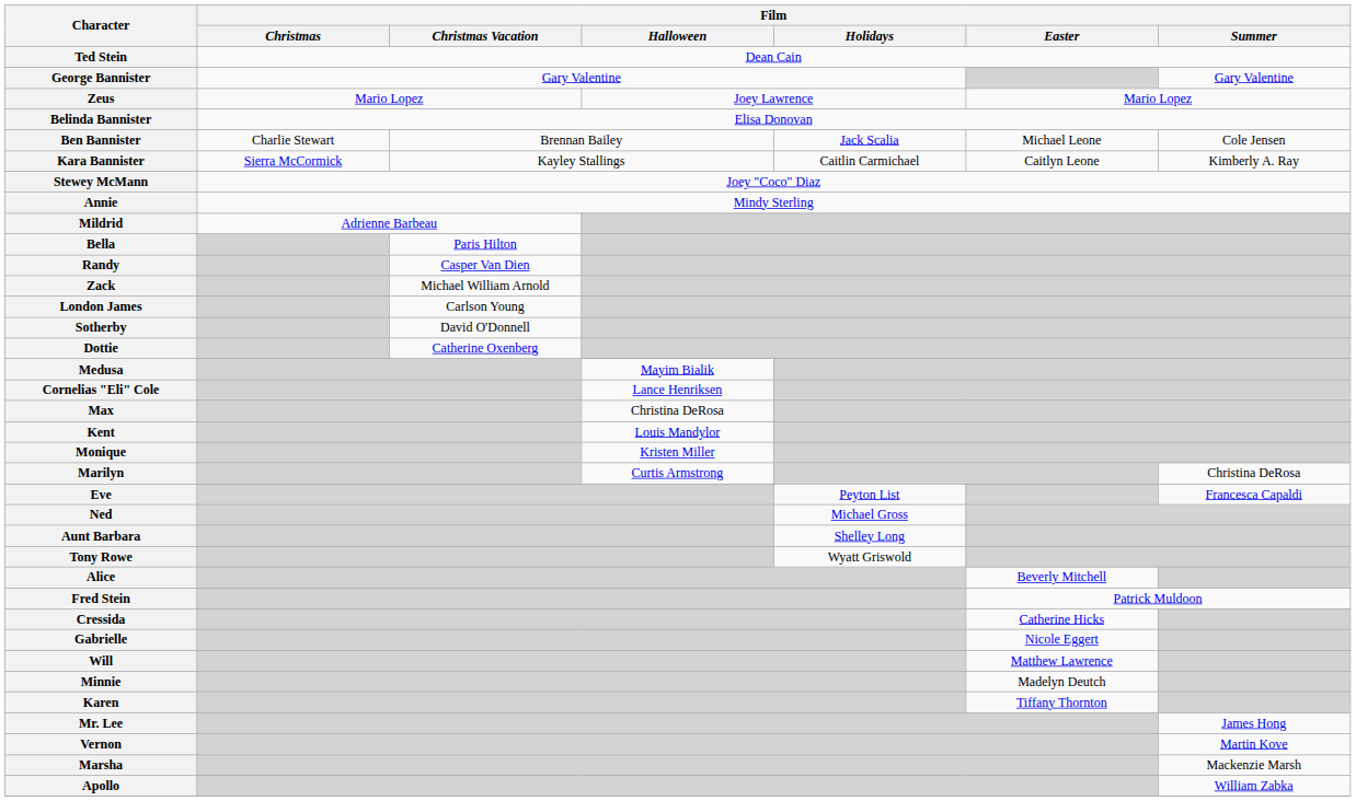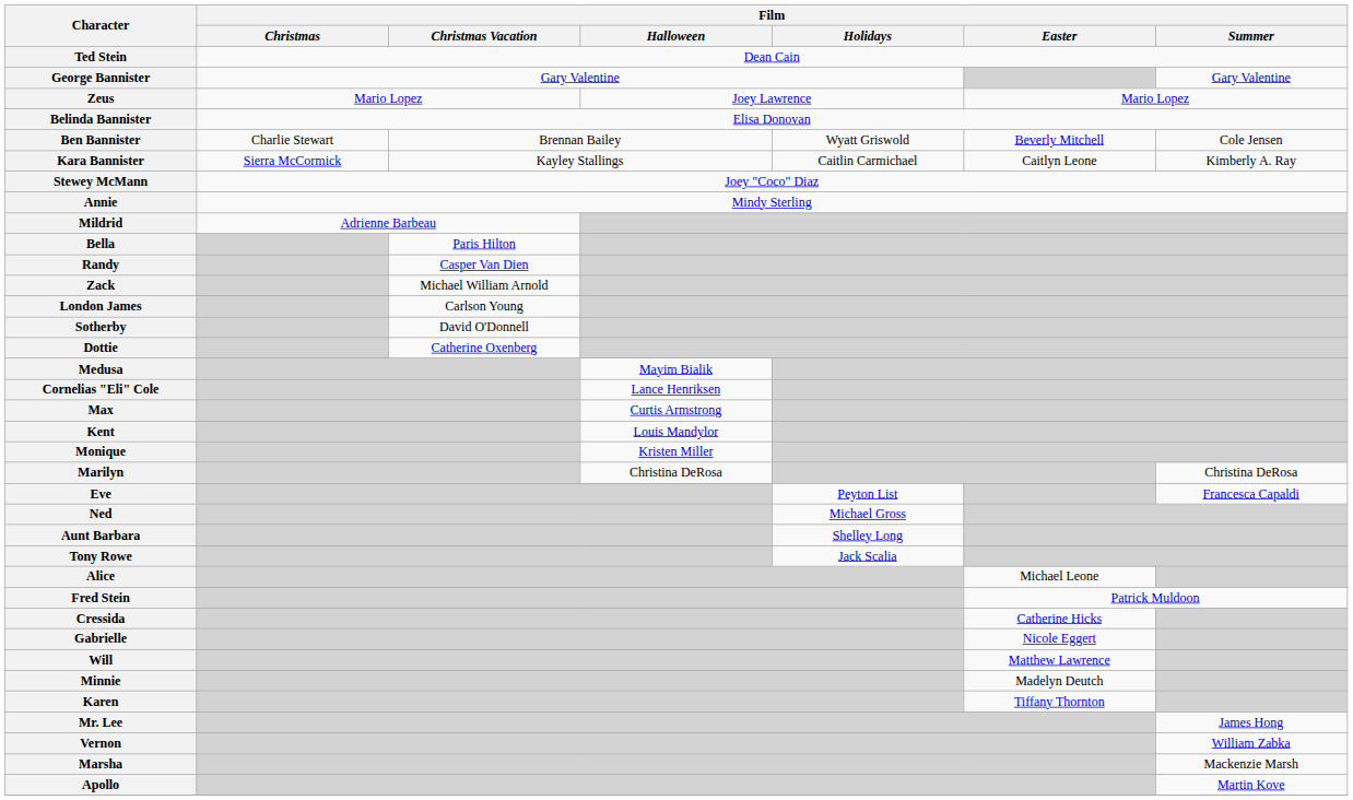 <table class="wikitable" style="text-align:center;">
 <tr>
 <th rowspan="2" style="width:10%;">Character</th>
 <th colspan=6>Film</th>
 </tr>
 <tr>
 <th style="width:10%;"><em>Christmas</em></th>
 <th style="width:10%;"><em>Christmas Vacation</em></th>
 <th style="width:10%;"><em>Halloween</em></th>
 <th style="width:10%;"><em>Holidays</em></th>
 <th style="width:10%;"><em>Easter</em></th>
 <th style="width:10%;"><em>Summer</em></th>
 </tr>
 <tr>
 <th>Ted Stein</th>
 <td colspan="6"><a href='#'>Dean Cain</a></td>
 </tr>
 <tr>
 <th>George Bannister</th>
 <td colspan="4"><a href='#'>Gary Valentine</a></td>
 <td style="background:#d3d3d3;"></td>
 <td colspan="1"><a href='#'>Gary Valentine</a></td>
 </tr>
 <tr>
 <th>Zeus</th>
 <td colspan="2"><a href='#'>Mario Lopez</a></td>
 <td colspan="2"><a href='#'>Joey Lawrence</a></td>
 <td colspan="2"><a href='#'>Mario Lopez</a></td>
 </tr>
 <tr>
 <th>Belinda Bannister</th>
 <td colspan="6"><a href='#'>Elisa Donovan</a></td>
 </tr>
 <tr>
 <th>Ben Bannister</th>
 <td colspan="1">Charlie Stewart</td>
 <td colspan="2">Brennan Bailey</td>
-<td><a href='#'>Jack Scalia</a></td>
-<td colspan="1">Michael Leone</td>
+<td colspan="1">Wyatt Griswold</td>
+<td><a href='#'>Beverly Mitchell</a></td>
 <td colspan="1">Cole Jensen</td>
 </tr>
 <tr>
 <th>Kara Bannister</th>
 <td colspan="1"><a href='#'>Sierra McCormick</a></td>
 <td colspan="2">Kayley Stallings</td>
 <td colspan="1">Caitlin Carmichael</td>
 <td colspan="1">Caitlyn Leone</td>
 <td>Kimberly A. Ray</td>
 </tr>
 <tr>
 <th>Stewey McMann</th>
 <td colspan="6"><a href='#'>Joey "Coco" Diaz</a></td>
 </tr>
 <tr>
 <th>Annie</th>
 <td colspan="6"><a href='#'>Mindy Sterling</a></td>
 </tr>
 <tr>
 <th>Mildrid</th>
 <td colspan="2"><a href='#'>Adrienne Barbeau</a></td>
 <td style="background: #D3D3D3;" colspan=4></td>
 </tr>
 <tr>
 <th>Bella</th>
 <td style="background: #D3D3D3;" colspan=1></td>
 <td colspan="1"><a href='#'>Paris Hilton</a></td>
 <td style="background: #D3D3D3;" colspan=4></td>
 </tr>
 <tr>
 <th>Randy</th>
 <td style="background: #D3D3D3;" colspan=1></td>
 <td colspan="1"><a href='#'>Casper Van Dien</a></td>
 <td style="background: #D3D3D3;" colspan=4></td>
 </tr>
 <tr>
 <th>Zack</th>
 <td style="background: #D3D3D3;" colspan=1></td>
 <td>Michael William Arnold</td>
 <td style="background: #D3D3D3;" colspan=4></td>
 </tr>
 <tr>
 <th>London James</th>
 <td style="background: #D3D3D3;" colspan=1></td>
 <td>Carlson Young</td>
 <td style="background: #D3D3D3;" colspan=4></td>
 </tr>
 <tr>
 <th>Sotherby</th>
 <td style="background: #D3D3D3;" colspan=1></td>
 <td>David O'Donnell</td>
 <td style="background: #D3D3D3;" colspan=4></td>
 </tr>
 <tr>
 <th>Dottie</th>
 <td style="background: #D3D3D3;" colspan=1></td>
 <td><a href='#'>Catherine Oxenberg</a></td>
 <td style="background: #D3D3D3;" colspan=4></td>
 </tr>
 <tr>
 <th>Medusa</th>
 <td style="background: #D3D3D3;" colspan=2></td>
 <td><a href='#'>Mayim Bialik</a></td>
 <td style="background: #D3D3D3;" colspan=3></td>
 </tr>
 <tr>
 <th>Cornelias "Eli" Cole</th>
 <td style="background: #D3D3D3;" colspan=2></td>
 <td><a href='#'>Lance Henriksen</a></td>
 <td style="background: #D3D3D3;" colspan=3></td>
 </tr>
 <tr>
 <th>Max</th>
 <td style="background: #D3D3D3;" colspan=2></td>
-<td>Christina DeRosa</td>
+<td><a href='#'>Curtis Armstrong</a></td>
 <td style="background: #D3D3D3;" colspan=3></td>
 </tr>
 <tr>
 <th>Kent</th>
 <td style="background:#d3d3d3;" colspan=2></td>
 <td><a href='#'>Louis Mandylor</a></td>
 <td style="background: #D3D3D3;" colspan=3></td>
 </tr>
 <tr>
 <th>Monique</th>
 <td style="background: #D3D3D3;" colspan=2></td>
 <td><a href='#'>Kristen Miller</a></td>
 <td style="background: #D3D3D3;" colspan=3></td>
 </tr>
 <tr>
 <th>Marilyn</th>
 <td style="background: #D3D3D3;" colspan=2></td>
-<td><a href='#'>Curtis Armstrong</a></td>
+<td>Christina DeRosa</td>
 <td style="background: #D3D3D3;" colspan=2></td>
 <td>Christina DeRosa</td>
 </tr>
 <tr>
 <th>Eve</th>
 <td style="background: #D3D3D3;" colspan=3></td>
 <td><a href='#'>Peyton List</a></td>
 <td style="background: #D3D3D3;" colspan=1></td>
 <td colspan="1"><a href='#'>Francesca Capaldi</a></td>
 </tr>
 <tr>
 <th>Ned</th>
 <td style="background: #D3D3D3;" colspan=3></td>
 <td><a href='#'>Michael Gross</a></td>
 <td style="background: #D3D3D3;" colspan=2></td>
 </tr>
 <tr>
 <th>Aunt Barbara</th>
 <td style="background: #D3D3D3;" colspan=3></td>
 <td><a href='#'>Shelley Long</a></td>
 <td style="background: #D3D3D3;" colspan=2></td>
 </tr>
 <tr>
 <th>Tony Rowe</th>
 <td style="background: #D3D3D3;" colspan=3></td>
-<td colspan="1">Wyatt Griswold</td>
+<td><a href='#'>Jack Scalia</a></td>
 <td style="background: #D3D3D3;" colspan=2></td>
 </tr>
 <tr>
 <th>Alice</th>
 <td style="background: #D3D3D3;" colspan=4></td>
-<td><a href='#'>Beverly Mitchell</a></td>
+<td colspan="1">Michael Leone</td>
 <td style="background: #D3D3D3;" colspan=1></td>
 </tr>
 <tr>
 <th>Fred Stein</th>
 <td style="background: #D3D3D3;" colspan=4></td>
 <td colspan="2"><a href='#'>Patrick Muldoon</a></td>
 </tr>
 <tr>
 <th>Cressida</th>
 <td style="background: #D3D3D3;" colspan=4></td>
 <td><a href='#'>Catherine Hicks</a></td>
 <td style="background: #D3D3D3;" colspan=1></td>
 </tr>
 <tr>
 <th>Gabrielle</th>
 <td style="background: #D3D3D3;" colspan=4></td>
 <td><a href='#'>Nicole Eggert</a></td>
 <td style="background: #D3D3D3;" colspan=1></td>
 </tr>
 <tr>
 <th>Will</th>
 <td style="background: #D3D3D3;" colspan=4></td>
 <td><a href='#'>Matthew Lawrence</a></td>
 <td style="background: #D3D3D3;" colspan=1></td>
 </tr>
 <tr>
 <th>Minnie</th>
 <td style="background: #D3D3D3;" colspan=4></td>
 <td>Madelyn Deutch</td>
 <td style="background: #D3D3D3;" colspan=1></td>
 </tr>
 <tr>
 <th>Karen</th>
 <td style="background: #D3D3D3;" colspan=4></td>
 <td><a href='#'>Tiffany Thornton</a></td>
 <td style="background: #D3D3D3;" colspan=1></td>
 </tr>
 <tr>
 <th>Mr. Lee</th>
 <td style="background: #D3D3D3;" colspan=5></td>
 <td><a href='#'>James Hong</a></td>
 </tr>
 <tr>
 <th>Vernon</th>
 <td style="background: #D3D3D3;" colspan=5></td>
-<td><a href='#'>Martin Kove</a></td>
+<td><a href='#'>William Zabka</a></td>
 </tr>
 <tr>
 <th>Marsha</th>
 <td style="background: #D3D3D3;" colspan=5></td>
 <td>Mackenzie Marsh</td>
 </tr>
 <tr>
 <th>Apollo</th>
 <td style="background: #D3D3D3;" colspan=5></td>
-<td><a href='#'>William Zabka</a></td>
+<td><a href='#'>Martin Kove</a></td>
 </tr>
 <tr>
 </tr>
 </table>
